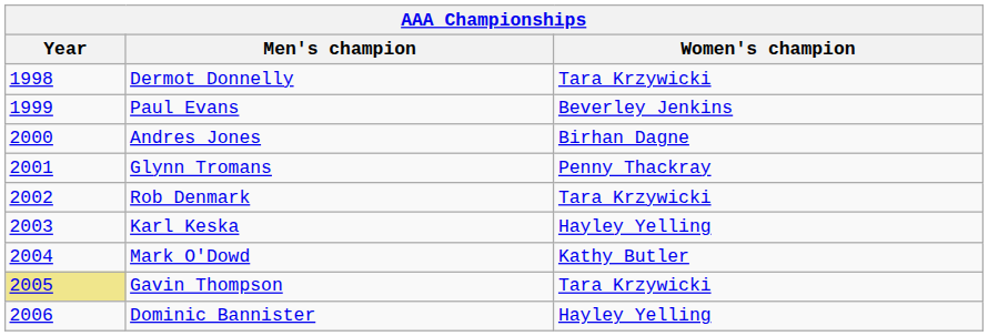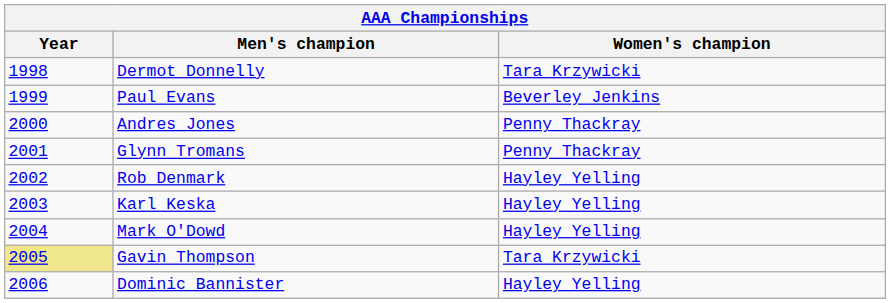 <table class="wikitable">
 <tr>
 <th colspan="3"><a href='#'>AAA Championships</a><br></th>
 </tr>
 <tr>
 <th width=80>Year</th>
 <th width=300>Men's champion</th>
 <th width=300>Women's champion</th>
 </tr>
 <tr>
 <td><a href='#'>1998</a></td>
 <td><a href='#'>Dermot Donnelly</a></td>
 <td><a href='#'>Tara Krzywicki</a></td>
 </tr>
 <tr>
 <td><a href='#'>1999</a></td>
 <td><a href='#'>Paul Evans</a></td>
 <td><a href='#'>Beverley Jenkins</a></td>
 </tr>
 <tr>
 <td><a href='#'>2000</a></td>
 <td><a href='#'>Andres Jones</a></td>
-<td><a href='#'>Birhan Dagne</a></td>
+<td><a href='#'>Penny Thackray</a></td>
 </tr>
 <tr>
 <td><a href='#'>2001</a></td>
 <td><a href='#'>Glynn Tromans</a></td>
 <td><a href='#'>Penny Thackray</a></td>
 </tr>
 <tr>
 <td><a href='#'>2002</a></td>
 <td><a href='#'>Rob Denmark</a></td>
-<td><a href='#'>Tara Krzywicki</a></td>
+<td><a href='#'>Hayley Yelling</a></td>
 </tr>
 <tr>
 <td><a href='#'>2003</a></td>
 <td><a href='#'>Karl Keska</a></td>
 <td><a href='#'>Hayley Yelling</a></td>
 </tr>
 <tr>
 <td><a href='#'>2004</a></td>
 <td><a href='#'>Mark O'Dowd</a></td>
-<td><a href='#'>Kathy Butler</a></td>
+<td><a href='#'>Hayley Yelling</a></td>
 </tr>
 <tr>
 <td style="background: khaki;"><a href='#'>2005</a></td>
 <td><a href='#'>Gavin Thompson</a></td>
 <td><a href='#'>Tara Krzywicki</a></td>
 </tr>
 <tr>
 <td><a href='#'>2006</a></td>
 <td><a href='#'>Dominic Bannister</a></td>
 <td><a href='#'>Hayley Yelling</a></td>
 </tr>
 </table>
